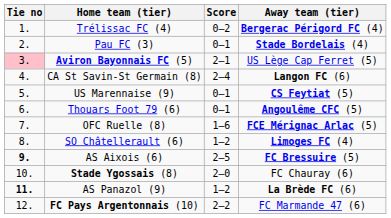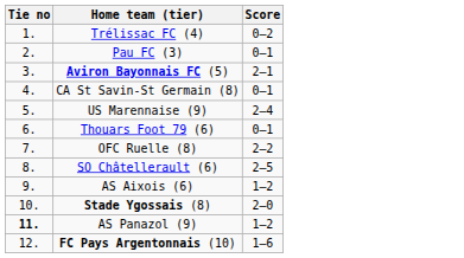 <table class="wikitable" style="text-align: center">
 <tr>
 <th>Tie no</th>
 <th>Home team (tier)</th>
 <th>Score</th>
-<th>Away team (tier)</th>
 </tr>
 <tr>
 <td>1.</td>
 <td><a href='#'>Trélissac FC</a> (4)</td>
 <td>0–2</td>
-<td><strong><a href='#'>Bergerac Périgord FC</a></strong> (4)</td>
 </tr>
 <tr>
 <td>2.</td>
 <td><a href='#'>Pau FC</a> (3)</td>
 <td>0–1</td>
-<td><strong><a href='#'>Stade Bordelais</a></strong> (4)</td>
 </tr>
 <tr>
-<td style="background: pink;">3.</td>
+<td>3.</td>
 <td><strong><a href='#'>Aviron Bayonnais FC</a></strong> (5)</td>
 <td>2–1</td>
-<td><a href='#'>US Lège Cap Ferret</a> (5)</td>
 </tr>
 <tr>
 <td>4.</td>
 <td>CA St Savin-St Germain (8)</td>
-<td>2–4</td>
-<td><strong>Langon FC</strong> (6)</td>
+<td>0–1</td>
 </tr>
 <tr>
 <td>5.</td>
 <td>US Marennaise (9)</td>
-<td>0–1</td>
-<td><strong><a href='#'>CS Feytiat</a></strong> (5)</td>
+<td>2–4</td>
 </tr>
 <tr>
 <td>6.</td>
 <td><a href='#'>Thouars Foot 79</a> (6)</td>
 <td>0–1</td>
-<td><strong><a href='#'>Angoulême CFC</a></strong> (5)</td>
 </tr>
 <tr>
 <td>7.</td>
 <td>OFC Ruelle (8)</td>
-<td>1–6</td>
-<td><strong><a href='#'>FCE Mérignac Arlac</a></strong> (5)</td>
+<td>2–2 </td>
 </tr>
 <tr>
 <td>8.</td>
 <td><a href='#'>SO Châtellerault</a> (6)</td>
-<td>1–2</td>
-<td><strong><a href='#'>Limoges FC</a></strong> (4)</td>
+<td>2–5</td>
 </tr>
 <tr>
-<td><strong>9.</strong></td>
+<td>9.</td>
 <td>AS Aixois (6)</td>
-<td>2–5</td>
-<td><strong><a href='#'>FC Bressuire</a></strong> (5)</td>
+<td>1–2</td>
 </tr>
 <tr>
 <td>10.</td>
 <td><strong>Stade Ygossais</strong> (8)</td>
 <td>2–0</td>
-<td>FC Chauray (6)</td>
 </tr>
 <tr>
 <td><strong>11.</strong></td>
 <td>AS Panazol (9)</td>
 <td>1–2</td>
-<td><strong>La Brède FC</strong> (6)</td>
 </tr>
 <tr>
 <td>12.</td>
 <td><strong>FC Pays Argentonnais</strong> (10)</td>
-<td>2–2 </td>
-<td><a href='#'>FC Marmande 47</a> (6)</td>
+<td>1–6</td>
 </tr>
 </table>
